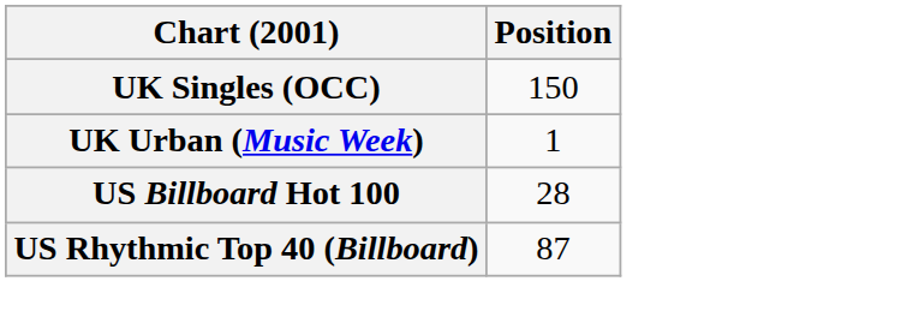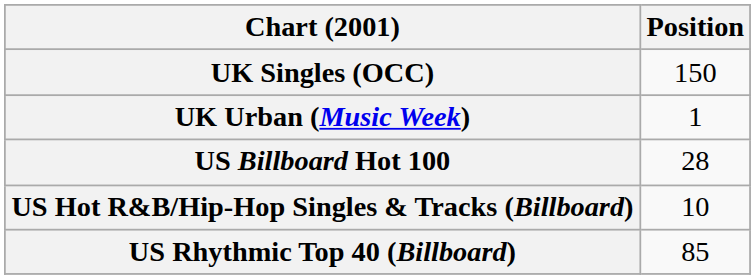 <table class="wikitable sortable plainrowheaders" style="text-align:center">
 <tr>
 <th>Chart (2001)</th>
 <th>Position</th>
 </tr>
 <tr>
 <th scope="row">UK Singles (OCC)</th>
 <td>150</td>
 </tr>
 <tr>
 <th scope="row">UK Urban (<em><a href='#'>Music Week</a></em>)</th>
 <td>1</td>
 </tr>
 <tr>
 <th scope="row">US <em>Billboard</em> Hot 100</th>
 <td>28</td>
 </tr>
 <tr>
+<th scope="row">US Hot R&B/Hip-Hop Singles & Tracks (<em>Billboard</em>)</th>
+<td>10</td>
+</tr>
+<tr>
 <th scope="row">US Rhythmic Top 40 (<em>Billboard</em>)</th>
-<td>87</td>
+<td>85</td>
 </tr>
 </table>
